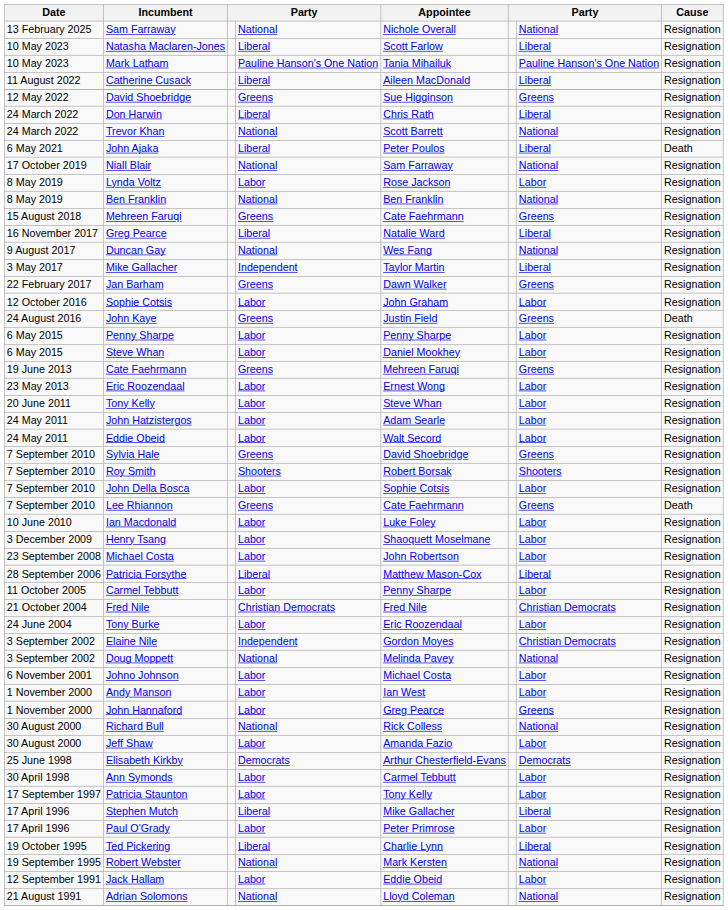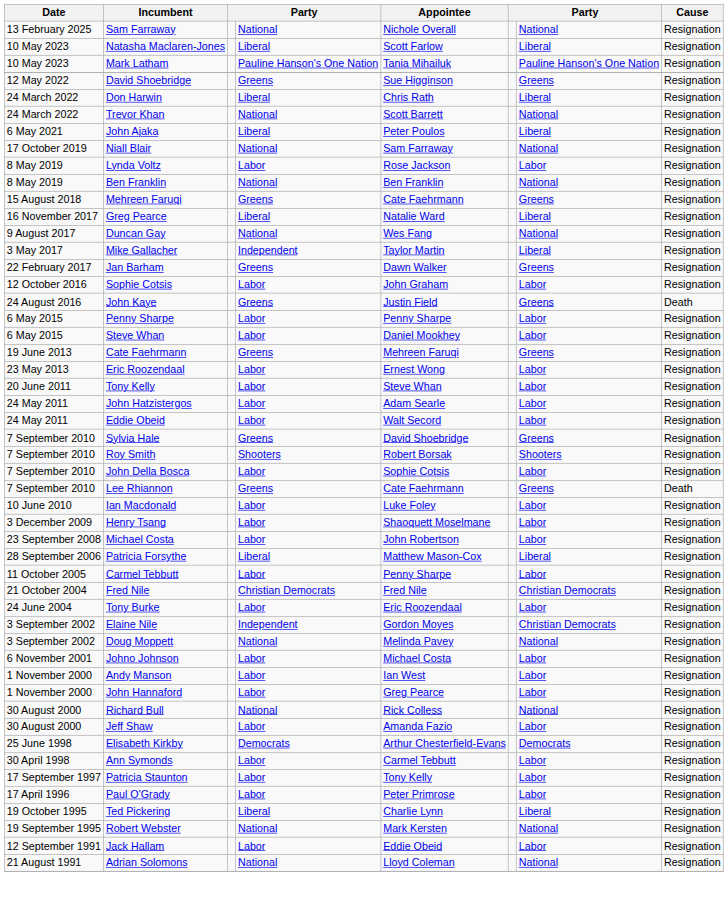 <table class="wikitable">
 <tr>
 <th>Date</th>
 <th>Incumbent</th>
 <th colspan=2>Party</th>
 <th>Appointee</th>
 <th colspan=2>Party</th>
 <th>Cause</th>
 </tr>
 <tr>
 <td>13 February 2025</td>
 <td><a href='#'>Sam Farraway</a></td>
 <td> </td>
 <td><a href='#'>National</a></td>
 <td><a href='#'>Nichole Overall</a></td>
 <td> </td>
 <td><a href='#'>National</a></td>
 <td>Resignation</td>
 </tr>
 <tr>
 <td>10 May 2023</td>
 <td><a href='#'>Natasha Maclaren-Jones</a></td>
 <td> </td>
 <td><a href='#'>Liberal</a></td>
 <td><a href='#'>Scott Farlow</a></td>
 <td> </td>
 <td><a href='#'>Liberal</a></td>
 <td>Resignation</td>
 </tr>
 <tr>
 <td>10 May 2023</td>
 <td><a href='#'>Mark Latham</a></td>
 <td> </td>
 <td><a href='#'>Pauline Hanson's One Nation</a></td>
 <td><a href='#'>Tania Mihailuk</a></td>
 <td> </td>
 <td><a href='#'>Pauline Hanson's One Nation</a></td>
-<td>Resignation</td>
-</tr>
-<tr>
-<td>11 August 2022</td>
-<td><a href='#'>Catherine Cusack</a></td>
-<td> </td>
-<td><a href='#'>Liberal</a></td>
-<td><a href='#'>Aileen MacDonald</a></td>
-<td> </td>
-<td><a href='#'>Liberal</a></td>
 <td>Resignation</td>
 </tr>
 <tr>
 </tr>
 <tr>
 <td>12 May 2022</td>
 <td><a href='#'>David Shoebridge</a></td>
 <td> </td>
 <td><a href='#'>Greens</a></td>
 <td><a href='#'>Sue Higginson</a></td>
 <td> </td>
 <td><a href='#'>Greens</a></td>
 <td>Resignation</td>
 </tr>
 <tr>
 <td>24 March 2022</td>
 <td><a href='#'>Don Harwin</a></td>
 <td> </td>
 <td><a href='#'>Liberal</a></td>
 <td><a href='#'>Chris Rath</a></td>
 <td> </td>
 <td><a href='#'>Liberal</a></td>
 <td>Resignation</td>
 </tr>
 <tr>
 <td>24 March 2022</td>
 <td><a href='#'>Trevor Khan</a></td>
 <td> </td>
 <td><a href='#'>National</a></td>
 <td><a href='#'>Scott Barrett</a></td>
 <td> </td>
 <td><a href='#'>National</a></td>
 <td>Resignation</td>
 </tr>
 <tr>
 <td>6 May 2021</td>
 <td><a href='#'>John Ajaka</a></td>
 <td> </td>
 <td><a href='#'>Liberal</a></td>
 <td><a href='#'>Peter Poulos</a></td>
 <td> </td>
 <td><a href='#'>Liberal</a></td>
-<td>Death</td>
+<td>Resignation</td>
 </tr>
 <tr>
 <td>17 October 2019</td>
 <td><a href='#'>Niall Blair</a></td>
 <td> </td>
 <td><a href='#'>National</a></td>
 <td><a href='#'>Sam Farraway</a></td>
 <td> </td>
 <td><a href='#'>National</a></td>
 <td>Resignation</td>
 </tr>
 <tr>
 <td>8 May 2019</td>
 <td><a href='#'>Lynda Voltz</a></td>
 <td> </td>
 <td><a href='#'>Labor</a></td>
 <td><a href='#'>Rose Jackson</a></td>
 <td> </td>
 <td><a href='#'>Labor</a></td>
 <td>Resignation</td>
 </tr>
 <tr>
 <td>8 May 2019</td>
 <td><a href='#'>Ben Franklin</a></td>
 <td> </td>
 <td><a href='#'>National</a></td>
 <td><a href='#'>Ben Franklin</a></td>
 <td> </td>
 <td><a href='#'>National</a></td>
 <td>Resignation</td>
 </tr>
 <tr>
 <td>15 August 2018</td>
 <td><a href='#'>Mehreen Faruqi</a></td>
 <td> </td>
 <td><a href='#'>Greens</a></td>
 <td><a href='#'>Cate Faehrmann</a></td>
 <td> </td>
 <td><a href='#'>Greens</a></td>
 <td>Resignation</td>
 </tr>
 <tr>
 <td>16 November 2017</td>
 <td><a href='#'>Greg Pearce</a></td>
 <td> </td>
 <td><a href='#'>Liberal</a></td>
 <td><a href='#'>Natalie Ward</a></td>
 <td> </td>
 <td><a href='#'>Liberal</a></td>
 <td>Resignation</td>
 </tr>
 <tr>
 <td>9 August 2017</td>
 <td><a href='#'>Duncan Gay</a></td>
 <td> </td>
 <td><a href='#'>National</a></td>
 <td><a href='#'>Wes Fang</a></td>
 <td> </td>
 <td><a href='#'>National</a></td>
 <td>Resignation</td>
 </tr>
 <tr>
 <td>3 May 2017</td>
 <td><a href='#'>Mike Gallacher</a></td>
 <td> </td>
 <td><a href='#'>Independent</a> </td>
 <td><a href='#'>Taylor Martin</a></td>
 <td> </td>
 <td><a href='#'>Liberal</a></td>
 <td>Resignation</td>
 </tr>
 <tr>
 <td>22 February 2017</td>
 <td><a href='#'>Jan Barham</a></td>
 <td> </td>
 <td><a href='#'>Greens</a></td>
 <td><a href='#'>Dawn Walker</a></td>
 <td> </td>
 <td><a href='#'>Greens</a></td>
 <td>Resignation</td>
 </tr>
 <tr>
 <td>12 October 2016</td>
 <td><a href='#'>Sophie Cotsis</a></td>
 <td> </td>
 <td><a href='#'>Labor</a></td>
 <td><a href='#'>John Graham</a></td>
 <td> </td>
 <td><a href='#'>Labor</a></td>
 <td>Resignation</td>
 </tr>
 <tr>
 <td>24 August 2016</td>
 <td><a href='#'>John Kaye</a></td>
 <td> </td>
 <td><a href='#'>Greens</a></td>
 <td><a href='#'>Justin Field</a></td>
 <td> </td>
 <td><a href='#'>Greens</a></td>
 <td>Death</td>
 </tr>
 <tr>
 <td>6 May 2015</td>
 <td><a href='#'>Penny Sharpe</a></td>
 <td> </td>
 <td><a href='#'>Labor</a></td>
 <td><a href='#'>Penny Sharpe</a></td>
 <td> </td>
 <td><a href='#'>Labor</a></td>
 <td>Resignation</td>
 </tr>
 <tr>
 <td>6 May 2015</td>
 <td><a href='#'>Steve Whan</a></td>
 <td> </td>
 <td><a href='#'>Labor</a></td>
 <td><a href='#'>Daniel Mookhey</a></td>
 <td> </td>
 <td><a href='#'>Labor</a></td>
 <td>Resignation</td>
 </tr>
 <tr>
 <td>19 June 2013</td>
 <td><a href='#'>Cate Faehrmann</a></td>
 <td> </td>
 <td><a href='#'>Greens</a></td>
 <td><a href='#'>Mehreen Faruqi</a></td>
 <td> </td>
 <td><a href='#'>Greens</a></td>
 <td>Resignation</td>
 </tr>
 <tr>
 <td>23 May 2013</td>
 <td><a href='#'>Eric Roozendaal</a></td>
 <td> </td>
 <td><a href='#'>Labor</a></td>
 <td><a href='#'>Ernest Wong</a></td>
 <td> </td>
 <td><a href='#'>Labor</a></td>
 <td>Resignation</td>
 </tr>
 <tr>
 <td>20 June 2011</td>
 <td><a href='#'>Tony Kelly</a></td>
 <td> </td>
 <td><a href='#'>Labor</a></td>
 <td><a href='#'>Steve Whan</a></td>
 <td> </td>
 <td><a href='#'>Labor</a></td>
 <td>Resignation</td>
 </tr>
 <tr>
 <td>24 May 2011</td>
 <td><a href='#'>John Hatzistergos</a></td>
 <td> </td>
 <td><a href='#'>Labor</a></td>
 <td><a href='#'>Adam Searle</a></td>
 <td> </td>
 <td><a href='#'>Labor</a></td>
 <td>Resignation</td>
 </tr>
 <tr>
 <td>24 May 2011</td>
 <td><a href='#'>Eddie Obeid</a></td>
 <td> </td>
 <td><a href='#'>Labor</a></td>
 <td><a href='#'>Walt Secord</a></td>
 <td> </td>
 <td><a href='#'>Labor</a></td>
 <td>Resignation</td>
 </tr>
 <tr>
 <td>7 September 2010</td>
 <td><a href='#'>Sylvia Hale</a></td>
 <td> </td>
 <td><a href='#'>Greens</a></td>
 <td><a href='#'>David Shoebridge</a></td>
 <td> </td>
 <td><a href='#'>Greens</a></td>
 <td>Resignation</td>
 </tr>
 <tr>
 <td>7 September 2010</td>
 <td><a href='#'>Roy Smith</a></td>
 <td> </td>
 <td><a href='#'>Shooters</a></td>
 <td><a href='#'>Robert Borsak</a></td>
 <td> </td>
 <td><a href='#'>Shooters</a></td>
 <td>Resignation</td>
 </tr>
 <tr>
 <td>7 September 2010</td>
 <td><a href='#'>John Della Bosca</a></td>
 <td> </td>
 <td><a href='#'>Labor</a></td>
 <td><a href='#'>Sophie Cotsis</a></td>
 <td> </td>
 <td><a href='#'>Labor</a></td>
 <td>Resignation</td>
 </tr>
 <tr>
 <td>7 September 2010</td>
 <td><a href='#'>Lee Rhiannon</a></td>
 <td> </td>
 <td><a href='#'>Greens</a></td>
 <td><a href='#'>Cate Faehrmann</a></td>
 <td> </td>
 <td><a href='#'>Greens</a></td>
 <td>Death</td>
 </tr>
 <tr>
 <td>10 June 2010</td>
 <td><a href='#'>Ian Macdonald</a></td>
 <td> </td>
 <td><a href='#'>Labor</a></td>
 <td><a href='#'>Luke Foley</a></td>
 <td> </td>
 <td><a href='#'>Labor</a></td>
 <td>Resignation</td>
 </tr>
 <tr>
 <td>3 December 2009</td>
 <td><a href='#'>Henry Tsang</a></td>
 <td> </td>
 <td><a href='#'>Labor</a></td>
 <td><a href='#'>Shaoquett Moselmane</a></td>
 <td> </td>
 <td><a href='#'>Labor</a></td>
 <td>Resignation</td>
 </tr>
 <tr>
 <td>23 September 2008</td>
 <td><a href='#'>Michael Costa</a></td>
 <td> </td>
 <td><a href='#'>Labor</a></td>
 <td><a href='#'>John Robertson</a></td>
 <td> </td>
 <td><a href='#'>Labor</a></td>
 <td>Resignation</td>
 </tr>
 <tr>
 <td>28 September 2006</td>
 <td><a href='#'>Patricia Forsythe</a></td>
 <td> </td>
 <td><a href='#'>Liberal</a></td>
 <td><a href='#'>Matthew Mason-Cox</a></td>
 <td> </td>
 <td><a href='#'>Liberal</a></td>
 <td>Resignation</td>
 </tr>
 <tr>
 <td>11 October 2005</td>
 <td><a href='#'>Carmel Tebbutt</a></td>
 <td> </td>
 <td><a href='#'>Labor</a></td>
 <td><a href='#'>Penny Sharpe</a></td>
 <td> </td>
 <td><a href='#'>Labor</a></td>
 <td>Resignation</td>
 </tr>
 <tr>
 <td>21 October 2004</td>
 <td><a href='#'>Fred Nile</a></td>
 <td> </td>
 <td><a href='#'>Christian Democrats</a></td>
 <td><a href='#'>Fred Nile</a></td>
 <td> </td>
 <td><a href='#'>Christian Democrats</a></td>
 <td>Resignation</td>
 </tr>
 <tr>
 <td>24 June 2004</td>
 <td><a href='#'>Tony Burke</a></td>
 <td> </td>
 <td><a href='#'>Labor</a></td>
 <td><a href='#'>Eric Roozendaal</a></td>
 <td> </td>
 <td><a href='#'>Labor</a></td>
 <td>Resignation</td>
 </tr>
 <tr>
 <td>3 September 2002</td>
 <td><a href='#'>Elaine Nile</a></td>
 <td> </td>
 <td><a href='#'>Independent</a> </td>
 <td><a href='#'>Gordon Moyes</a></td>
 <td> </td>
 <td><a href='#'>Christian Democrats</a></td>
 <td>Resignation</td>
 </tr>
 <tr>
 <td>3 September 2002</td>
 <td><a href='#'>Doug Moppett</a></td>
 <td> </td>
 <td><a href='#'>National</a></td>
 <td><a href='#'>Melinda Pavey</a></td>
 <td> </td>
 <td><a href='#'>National</a></td>
 <td>Resignation</td>
 </tr>
 <tr>
 <td>6 November 2001</td>
 <td><a href='#'>Johno Johnson</a></td>
 <td> </td>
 <td><a href='#'>Labor</a></td>
 <td><a href='#'>Michael Costa</a></td>
 <td> </td>
 <td><a href='#'>Labor</a></td>
 <td>Resignation</td>
 </tr>
 <tr>
 <td>1 November 2000</td>
 <td><a href='#'>Andy Manson</a></td>
 <td> </td>
 <td><a href='#'>Labor</a></td>
 <td><a href='#'>Ian West</a></td>
 <td> </td>
 <td><a href='#'>Labor</a></td>
 <td>Resignation</td>
 </tr>
 <tr>
 <td>1 November 2000</td>
 <td><a href='#'>John Hannaford</a></td>
 <td> </td>
 <td><a href='#'>Labor</a></td>
 <td><a href='#'>Greg Pearce</a></td>
 <td> </td>
-<td><a href='#'>Greens</a></td>
+<td><a href='#'>Labor</a></td>
 <td>Resignation</td>
 </tr>
 <tr>
 <td>30 August 2000</td>
 <td><a href='#'>Richard Bull</a></td>
 <td> </td>
 <td><a href='#'>National</a></td>
 <td><a href='#'>Rick Colless</a></td>
 <td> </td>
 <td><a href='#'>National</a></td>
 <td>Resignation</td>
 </tr>
 <tr>
 <td>30 August 2000</td>
 <td><a href='#'>Jeff Shaw</a></td>
 <td> </td>
 <td><a href='#'>Labor</a></td>
 <td><a href='#'>Amanda Fazio</a></td>
 <td> </td>
 <td><a href='#'>Labor</a></td>
 <td>Resignation</td>
 </tr>
 <tr>
 <td>25 June 1998</td>
 <td><a href='#'>Elisabeth Kirkby</a></td>
 <td> </td>
 <td><a href='#'>Democrats</a></td>
 <td><a href='#'>Arthur Chesterfield-Evans</a></td>
 <td> </td>
 <td><a href='#'>Democrats</a></td>
 <td>Resignation</td>
 </tr>
 <tr>
 <td>30 April 1998</td>
 <td><a href='#'>Ann Symonds</a></td>
 <td> </td>
 <td><a href='#'>Labor</a></td>
 <td><a href='#'>Carmel Tebbutt</a></td>
 <td> </td>
 <td><a href='#'>Labor</a></td>
 <td>Resignation</td>
 </tr>
 <tr>
 <td>17 September 1997</td>
 <td><a href='#'>Patricia Staunton</a></td>
 <td> </td>
 <td><a href='#'>Labor</a></td>
 <td><a href='#'>Tony Kelly</a></td>
 <td> </td>
 <td><a href='#'>Labor</a></td>
-<td>Resignation</td>
-</tr>
-<tr>
-<td>17 April 1996</td>
-<td><a href='#'>Stephen Mutch</a></td>
-<td> </td>
-<td><a href='#'>Liberal</a></td>
-<td><a href='#'>Mike Gallacher</a></td>
-<td> </td>
-<td><a href='#'>Liberal</a></td>
 <td>Resignation</td>
 </tr>
 <tr>
 <td>17 April 1996</td>
 <td><a href='#'>Paul O'Grady</a></td>
 <td> </td>
 <td><a href='#'>Labor</a></td>
 <td><a href='#'>Peter Primrose</a></td>
 <td> </td>
 <td><a href='#'>Labor</a></td>
 <td>Resignation</td>
 </tr>
 <tr>
 <td>19 October 1995</td>
 <td><a href='#'>Ted Pickering</a></td>
 <td> </td>
 <td><a href='#'>Liberal</a></td>
 <td><a href='#'>Charlie Lynn</a></td>
 <td> </td>
 <td><a href='#'>Liberal</a></td>
 <td>Resignation</td>
 </tr>
 <tr>
 <td>19 September 1995</td>
 <td><a href='#'>Robert Webster</a></td>
 <td> </td>
 <td><a href='#'>National</a></td>
 <td><a href='#'>Mark Kersten</a></td>
 <td> </td>
 <td><a href='#'>National</a></td>
 <td>Resignation</td>
 </tr>
 <tr>
 <td>12 September 1991</td>
 <td><a href='#'>Jack Hallam</a></td>
 <td> </td>
 <td><a href='#'>Labor</a></td>
 <td><a href='#'>Eddie Obeid</a></td>
 <td> </td>
 <td><a href='#'>Labor</a></td>
 <td>Resignation</td>
 </tr>
 <tr>
 <td>21 August 1991</td>
 <td><a href='#'>Adrian Solomons</a></td>
 <td> </td>
 <td><a href='#'>National</a></td>
 <td><a href='#'>Lloyd Coleman</a></td>
 <td> </td>
 <td><a href='#'>National</a></td>
 <td>Resignation</td>
 </tr>
 <tr>
 </tr>
 </table>
